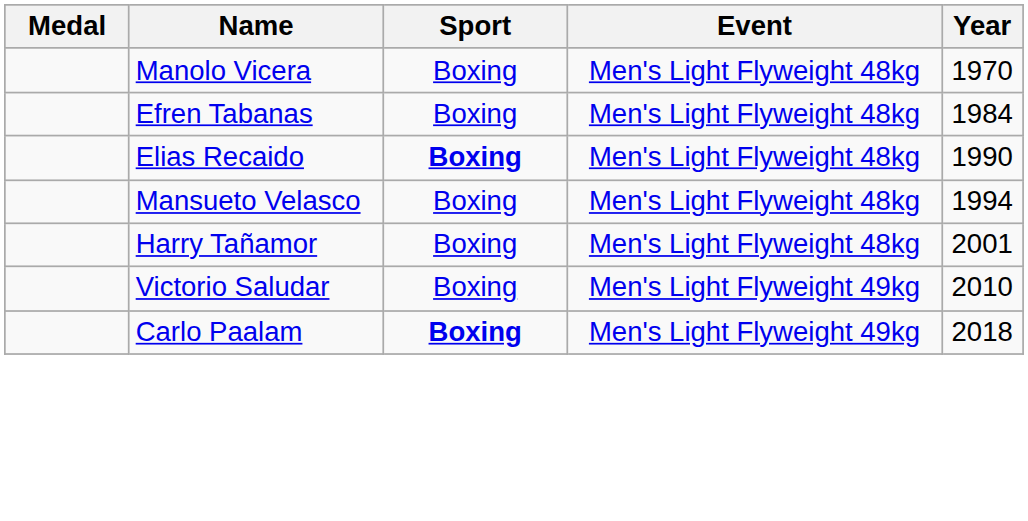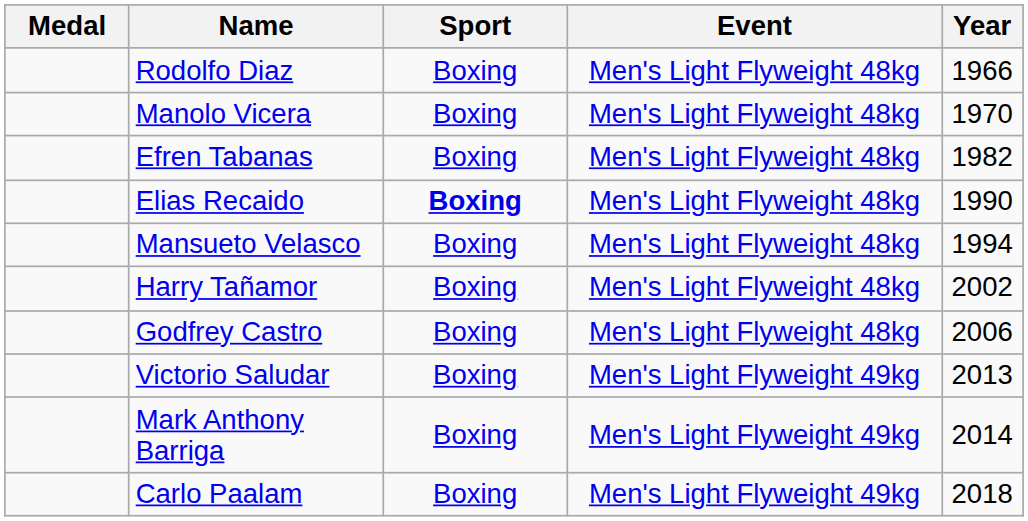 <table class="wikitable"  style="font-size:100%;  text-align:center;">
 <tr>
 <th width="65">Medal</th>
 <th width="140">Name</th>
 <th width="100">Sport</th>
 <th width="210">Event</th>
 <th width="40">Year</th>
+</tr>
+<tr>
+<td></td>
+<td align=left><a href='#'>Rodolfo Diaz</a></td>
+<td><a href='#'>Boxing</a></td>
+<td><a href='#'>Men's Light Flyweight 48kg</a></td>
+<td>1966</td>
 </tr>
 <tr>
 <td></td>
 <td align=left><a href='#'>Manolo Vicera</a></td>
 <td><a href='#'>Boxing</a></td>
 <td><a href='#'>Men's Light Flyweight 48kg</a></td>
 <td>1970</td>
 </tr>
 <tr>
 <td></td>
 <td align=left><a href='#'>Efren Tabanas</a></td>
 <td><a href='#'>Boxing</a></td>
 <td><a href='#'>Men's Light Flyweight 48kg</a></td>
-<td>1984</td>
+<td>1982</td>
 </tr>
 <tr>
 <td></td>
 <td align=left><a href='#'>Elias Recaido</a></td>
 <td><strong><a href='#'>Boxing</a></strong></td>
 <td><a href='#'>Men's Light Flyweight 48kg</a></td>
 <td>1990</td>
 </tr>
 <tr>
 <td></td>
 <td align=left><a href='#'>Mansueto Velasco</a></td>
 <td><a href='#'>Boxing</a></td>
 <td><a href='#'>Men's Light Flyweight 48kg</a></td>
 <td>1994</td>
 </tr>
 <tr>
 <td></td>
 <td align=left><a href='#'>Harry Tañamor</a></td>
 <td><a href='#'>Boxing</a></td>
 <td><a href='#'>Men's Light Flyweight 48kg</a></td>
-<td>2001</td>
+<td>2002</td>
+</tr>
+<tr>
+<td></td>
+<td align=left><a href='#'>Godfrey Castro</a></td>
+<td><a href='#'>Boxing</a></td>
+<td><a href='#'>Men's Light Flyweight 48kg</a></td>
+<td>2006</td>
 </tr>
 <tr>
 <td></td>
 <td align=left><a href='#'>Victorio Saludar</a></td>
 <td><a href='#'>Boxing</a></td>
 <td><a href='#'>Men's Light Flyweight 49kg</a></td>
-<td>2010</td>
+<td>2013</td>
+</tr>
+<tr>
+<td></td>
+<td align=left><a href='#'>Mark Anthony Barriga</a></td>
+<td><a href='#'>Boxing</a></td>
+<td><a href='#'>Men's Light Flyweight 49kg</a></td>
+<td>2014</td>
 </tr>
 <tr>
 <td></td>
 <td align=left><a href='#'>Carlo Paalam</a></td>
-<td><strong><a href='#'>Boxing</a></strong></td>
+<td><a href='#'>Boxing</a></td>
 <td><a href='#'>Men's Light Flyweight 49kg</a></td>
 <td>2018</td>
 </tr>
 </table>
